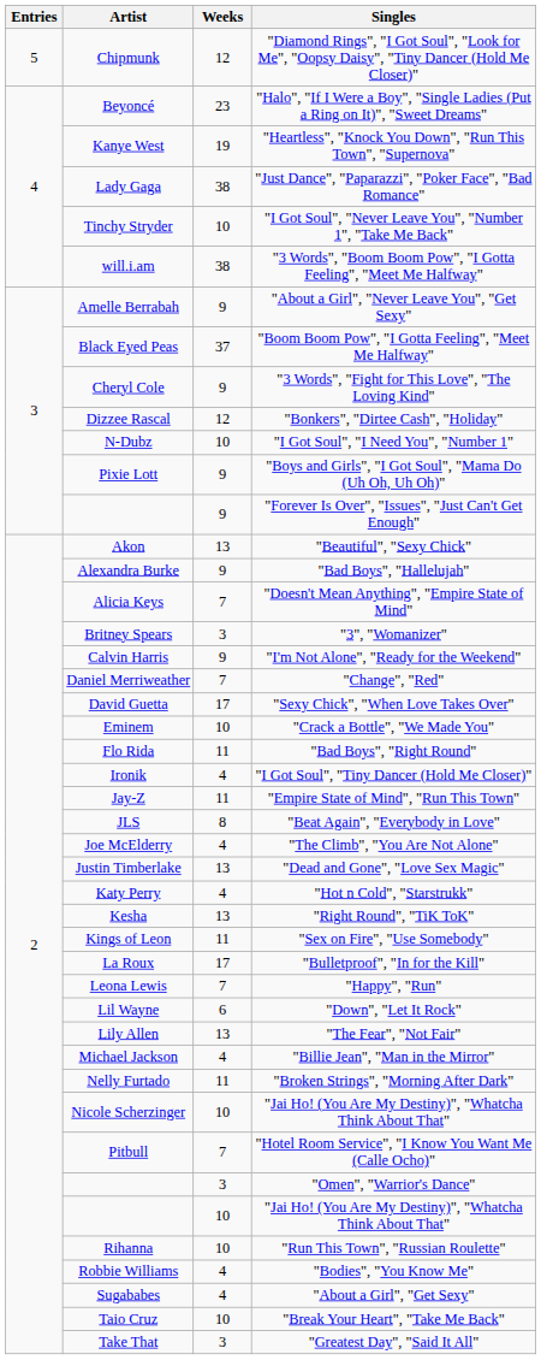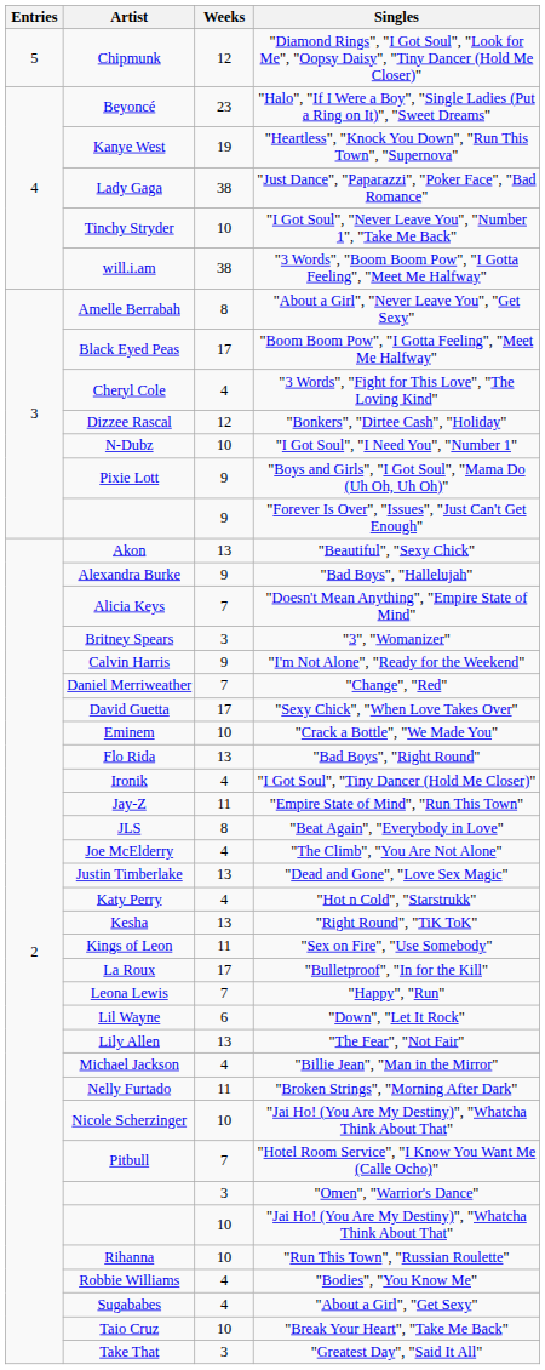 <table class="wikitable sortable" style="text-align: center;">
 <tr>
 <th scope="col" style="width:55px;" data-sort-type="number">Entries</th>
 <th scope="col" style="text-align:center;">Artist</th>
 <th scope="col" style="width:55px;" data-sort-type="number">Weeks</th>
 <th scope="col" style="width:300px;">Singles</th>
 </tr>
 <tr>
 <td rowspan="1" style="text-align:center">5</td>
 <td><a href='#'>Chipmunk</a> </td>
 <td>12</td>
 <td>"<a href='#'>Diamond Rings</a>", "<a href='#'>I Got Soul</a>", "<a href='#'>Look for Me</a>", "<a href='#'>Oopsy Daisy</a>", "<a href='#'>Tiny Dancer (Hold Me Closer)</a>"</td>
 </tr>
 <tr>
 <td rowspan="5" style="text-align:center">4</td>
 <td><a href='#'>Beyoncé</a> </td>
 <td>23</td>
 <td>"<a href='#'>Halo</a>", "<a href='#'>If I Were a Boy</a>",  "<a href='#'>Single Ladies (Put a Ring on It)</a>", "<a href='#'>Sweet Dreams</a>"</td>
 </tr>
 <tr>
 <td><a href='#'>Kanye West</a> </td>
 <td>19</td>
 <td>"<a href='#'>Heartless</a>", "<a href='#'>Knock You Down</a>",  "<a href='#'>Run This Town</a>", "<a href='#'>Supernova</a>"</td>
 </tr>
 <tr>
 <td><a href='#'>Lady Gaga</a></td>
 <td>38</td>
 <td>"<a href='#'>Just Dance</a>", "<a href='#'>Paparazzi</a>",  "<a href='#'>Poker Face</a>", "<a href='#'>Bad Romance</a>"</td>
 </tr>
 <tr>
 <td><a href='#'>Tinchy Stryder</a> </td>
 <td>10</td>
 <td>"<a href='#'>I Got Soul</a>", "<a href='#'>Never Leave You</a>", "<a href='#'>Number 1</a>",  "<a href='#'>Take Me Back</a>"</td>
 </tr>
 <tr>
 <td><a href='#'>will.i.am</a> </td>
 <td>38</td>
 <td>"<a href='#'>3 Words</a>", "<a href='#'>Boom Boom Pow</a>", "<a href='#'>I Gotta Feeling</a>",  "<a href='#'>Meet Me Halfway</a>"</td>
 </tr>
 <tr>
 <td rowspan="7" style="text-align:center">3</td>
 <td><a href='#'>Amelle Berrabah</a> </td>
-<td>9</td>
+<td>8</td>
 <td>"<a href='#'>About a Girl</a>", "<a href='#'>Never Leave You</a>", "<a href='#'>Get Sexy</a>"</td>
 </tr>
 <tr>
 <td><a href='#'>Black Eyed Peas</a></td>
-<td>37</td>
+<td>17</td>
 <td>"<a href='#'>Boom Boom Pow</a>", "<a href='#'>I Gotta Feeling</a>",  "<a href='#'>Meet Me Halfway</a>"</td>
 </tr>
 <tr>
 <td><a href='#'>Cheryl Cole</a> </td>
-<td>9</td>
+<td>4</td>
 <td>"<a href='#'>3 Words</a>", "<a href='#'>Fight for This Love</a>", "<a href='#'>The Loving Kind</a>"</td>
 </tr>
 <tr>
 <td><a href='#'>Dizzee Rascal</a></td>
 <td>12</td>
 <td>"<a href='#'>Bonkers</a>", "<a href='#'>Dirtee Cash</a>", "<a href='#'>Holiday</a>"</td>
 </tr>
 <tr>
 <td><a href='#'>N-Dubz</a> </td>
 <td>10</td>
 <td>"<a href='#'>I Got Soul</a>", "<a href='#'>I Need You</a>", "<a href='#'>Number 1</a>"</td>
 </tr>
 <tr>
 <td><a href='#'>Pixie Lott</a> </td>
 <td>9</td>
 <td>"<a href='#'>Boys and Girls</a>", "<a href='#'>I Got Soul</a>", "<a href='#'>Mama Do (Uh Oh, Uh Oh)</a>"</td>
 </tr>
 <tr>
 <td></td>
 <td>9</td>
 <td>"<a href='#'>Forever Is Over</a>", "<a href='#'>Issues</a>",  "<a href='#'>Just Can't Get Enough</a>"</td>
 </tr>
 <tr>
 <td rowspan="32" style="text-align:center">2</td>
 <td><a href='#'>Akon</a> </td>
 <td>13</td>
 <td>"<a href='#'>Beautiful</a>", "<a href='#'>Sexy Chick</a>"</td>
 </tr>
 <tr>
 <td><a href='#'>Alexandra Burke</a> </td>
 <td>9</td>
 <td>"<a href='#'>Bad Boys</a>", "<a href='#'>Hallelujah</a>"</td>
 </tr>
 <tr>
 <td><a href='#'>Alicia Keys</a> </td>
 <td>7</td>
 <td>"<a href='#'>Doesn't Mean Anything</a>", "<a href='#'>Empire State of Mind</a>"</td>
 </tr>
 <tr>
 <td><a href='#'>Britney Spears</a> </td>
 <td>3</td>
 <td>"<a href='#'>3</a>", "<a href='#'>Womanizer</a>"</td>
 </tr>
 <tr>
 <td><a href='#'>Calvin Harris</a></td>
 <td>9</td>
 <td>"<a href='#'>I'm Not Alone</a>", "<a href='#'>Ready for the Weekend</a>"</td>
 </tr>
 <tr>
 <td><a href='#'>Daniel Merriweather</a></td>
 <td>7</td>
 <td>"<a href='#'>Change</a>", "<a href='#'>Red</a>"</td>
 </tr>
 <tr>
 <td><a href='#'>David Guetta</a></td>
 <td>17</td>
 <td>"<a href='#'>Sexy Chick</a>", "<a href='#'>When Love Takes Over</a>"</td>
 </tr>
 <tr>
 <td><a href='#'>Eminem</a></td>
 <td>10</td>
 <td>"<a href='#'>Crack a Bottle</a>", "<a href='#'>We Made You</a>"</td>
 </tr>
 <tr>
 <td><a href='#'>Flo Rida</a> </td>
-<td>11</td>
+<td>13</td>
 <td>"<a href='#'>Bad Boys</a>", "<a href='#'>Right Round</a>"</td>
 </tr>
 <tr>
 <td><a href='#'>Ironik</a> </td>
 <td>4</td>
 <td>"<a href='#'>I Got Soul</a>", "<a href='#'>Tiny Dancer (Hold Me Closer)</a>"</td>
 </tr>
 <tr>
 <td><a href='#'>Jay-Z</a></td>
 <td>11</td>
 <td>"<a href='#'>Empire State of Mind</a>", "<a href='#'>Run This Town</a>"</td>
 </tr>
 <tr>
 <td><a href='#'>JLS</a></td>
 <td>8</td>
 <td>"<a href='#'>Beat Again</a>", "<a href='#'>Everybody in Love</a>"</td>
 </tr>
 <tr>
 <td><a href='#'>Joe McElderry</a> </td>
 <td>4</td>
 <td>"<a href='#'>The Climb</a>", "<a href='#'>You Are Not Alone</a>"</td>
 </tr>
 <tr>
 <td><a href='#'>Justin Timberlake</a> </td>
 <td>13</td>
 <td>"<a href='#'>Dead and Gone</a>", "<a href='#'>Love Sex Magic</a>"</td>
 </tr>
 <tr>
 <td><a href='#'>Katy Perry</a> </td>
 <td>4</td>
 <td>"<a href='#'>Hot n Cold</a>", "<a href='#'>Starstrukk</a>"</td>
 </tr>
 <tr>
 <td><a href='#'>Kesha</a> </td>
 <td>13</td>
 <td>"<a href='#'>Right Round</a>", "<a href='#'>TiK ToK</a>"</td>
 </tr>
 <tr>
 <td><a href='#'>Kings of Leon</a> </td>
 <td>11</td>
 <td>"<a href='#'>Sex on Fire</a>", "<a href='#'>Use Somebody</a>"</td>
 </tr>
 <tr>
 <td><a href='#'>La Roux</a></td>
 <td>17</td>
 <td>"<a href='#'>Bulletproof</a>", "<a href='#'>In for the Kill</a>"</td>
 </tr>
 <tr>
 <td><a href='#'>Leona Lewis</a> </td>
 <td>7</td>
 <td>"<a href='#'>Happy</a>", "<a href='#'>Run</a>"</td>
 </tr>
 <tr>
 <td><a href='#'>Lil Wayne</a> </td>
 <td>6</td>
 <td>"<a href='#'>Down</a>", "<a href='#'>Let It Rock</a>"</td>
 </tr>
 <tr>
 <td><a href='#'>Lily Allen</a></td>
 <td>13</td>
 <td>"<a href='#'>The Fear</a>", "<a href='#'>Not Fair</a>"</td>
 </tr>
 <tr>
 <td><a href='#'>Michael Jackson</a></td>
 <td>4</td>
 <td>"<a href='#'>Billie Jean</a>", "<a href='#'>Man in the Mirror</a>"</td>
 </tr>
 <tr>
 <td><a href='#'>Nelly Furtado</a> </td>
 <td>11</td>
 <td>"<a href='#'>Broken Strings</a>", "<a href='#'>Morning After Dark</a>"</td>
 </tr>
 <tr>
 <td><a href='#'>Nicole Scherzinger</a> </td>
 <td>10</td>
 <td>"<a href='#'>Jai Ho! (You Are My Destiny)</a>", "<a href='#'>Whatcha Think About That</a>"</td>
 </tr>
 <tr>
 <td><a href='#'>Pitbull</a></td>
 <td>7</td>
 <td>"<a href='#'>Hotel Room Service</a>", "<a href='#'>I Know You Want Me (Calle Ocho)</a>"</td>
 </tr>
 <tr>
 <td></td>
 <td>3</td>
 <td>"<a href='#'>Omen</a>", "<a href='#'>Warrior's Dance</a>"</td>
 </tr>
 <tr>
 <td></td>
 <td>10</td>
 <td>"<a href='#'>Jai Ho! (You Are My Destiny)</a>", "<a href='#'>Whatcha Think About That</a>"</td>
 </tr>
 <tr>
 <td><a href='#'>Rihanna</a> </td>
 <td>10</td>
 <td>"<a href='#'>Run This Town</a>", "<a href='#'>Russian Roulette</a>"</td>
 </tr>
 <tr>
 <td><a href='#'>Robbie Williams</a></td>
 <td>4</td>
 <td>"<a href='#'>Bodies</a>", "<a href='#'>You Know Me</a>"</td>
 </tr>
 <tr>
 <td><a href='#'>Sugababes</a></td>
 <td>4</td>
 <td>"<a href='#'>About a Girl</a>", "<a href='#'>Get Sexy</a>"</td>
 </tr>
 <tr>
 <td><a href='#'>Taio Cruz</a> </td>
 <td>10</td>
 <td>"<a href='#'>Break Your Heart</a>", "<a href='#'>Take Me Back</a>"</td>
 </tr>
 <tr>
 <td><a href='#'>Take That</a> </td>
 <td>3</td>
 <td>"<a href='#'>Greatest Day</a>", "<a href='#'>Said It All</a>"</td>
 </tr>
 </table>
